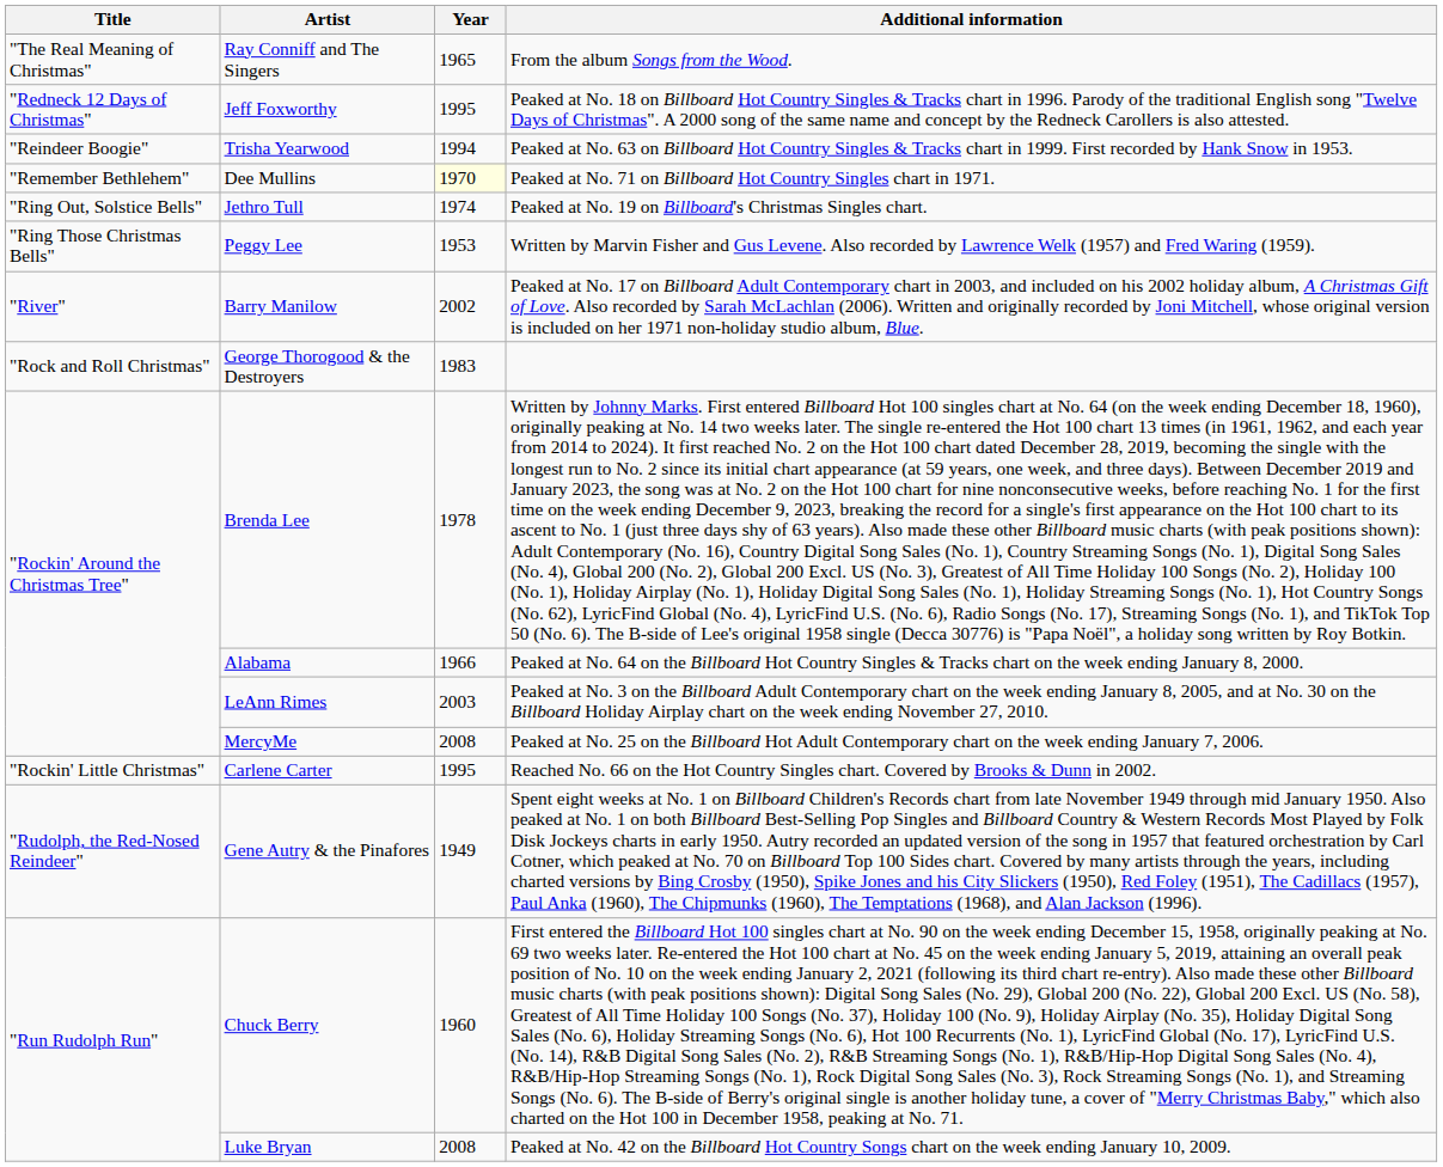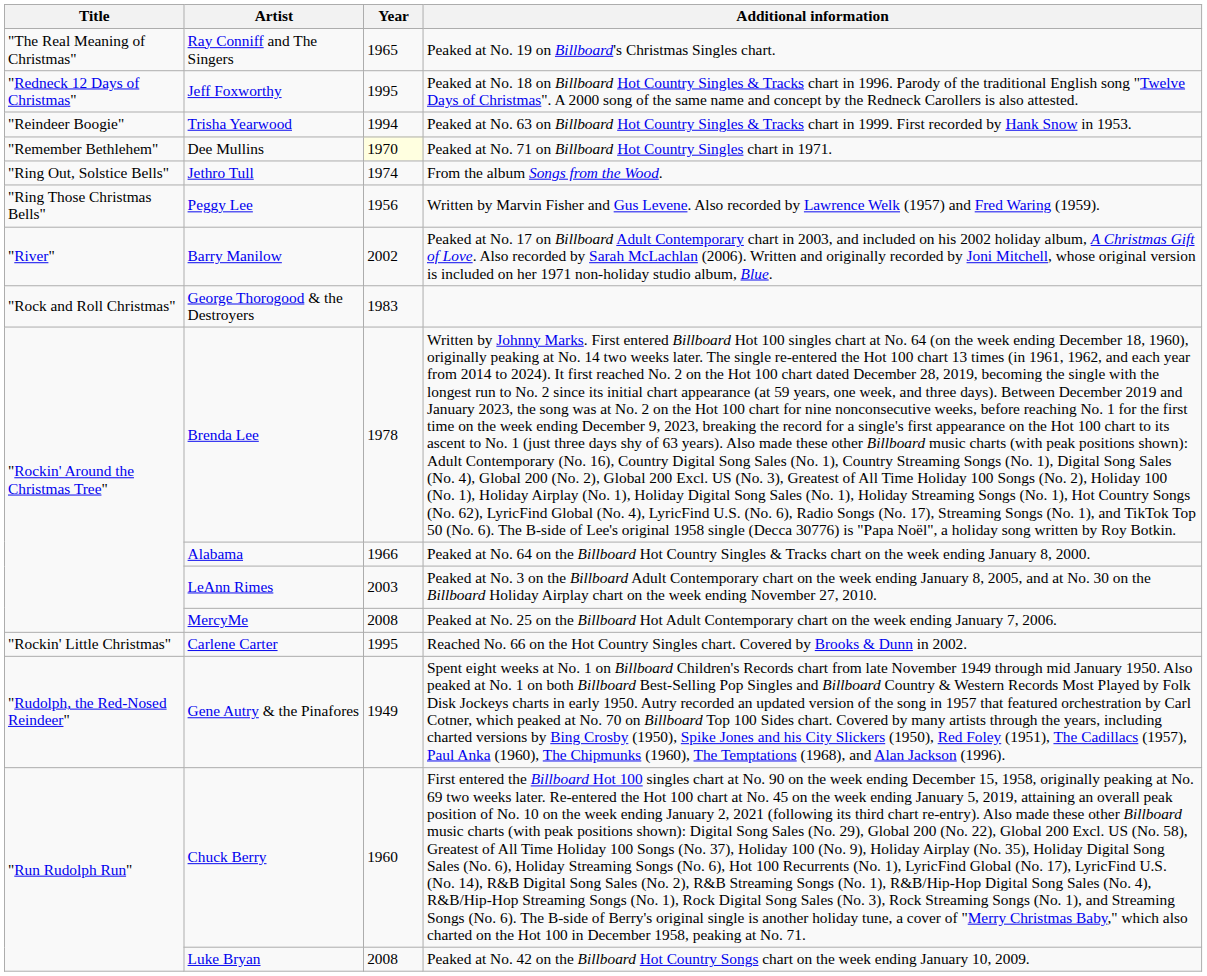 <table class="wikitable sortable" style="text-align: left;" width="auto">
 <tr>
 <th scope="col" style="width: 15%">Title</th>
 <th scope="col" style="width: 15%">Artist</th>
 <th scope="col" style="width: 5%">Year</th>
 <th class="unsortable" scope="col">Additional information</th>
 </tr>
 <tr>
 <td>"The Real Meaning of Christmas"</td>
 <td><a href='#'>Ray Conniff</a> and The Singers</td>
 <td>1965</td>
-<td>From the album <em><a href='#'>Songs from the Wood</a></em>.</td>
+<td>Peaked at No. 19 on <a href='#'><em>Billboard</em></a>'s Christmas Singles chart.</td>
 </tr>
 <tr>
 <td>"<a href='#'>Redneck 12 Days of Christmas</a>"</td>
 <td><a href='#'>Jeff Foxworthy</a></td>
 <td>1995</td>
 <td>Peaked at No. 18 on <em>Billboard</em> <a href='#'>Hot Country Singles & Tracks</a> chart in 1996. Parody of the traditional English song "<a href='#'>Twelve Days of Christmas</a>". A 2000 song of the same name and concept by the Redneck Carollers is also attested.</td>
 </tr>
 <tr>
 <td>"Reindeer Boogie"</td>
 <td><a href='#'>Trisha Yearwood</a></td>
 <td>1994</td>
 <td>Peaked at No. 63 on <em>Billboard</em> <a href='#'>Hot Country Singles & Tracks</a> chart in 1999. First recorded by <a href='#'>Hank Snow</a> in 1953.</td>
 </tr>
 <tr>
 <td>"Remember Bethlehem"</td>
 <td>Dee Mullins</td>
 <td style="background: lightyellow;">1970</td>
 <td>Peaked at No. 71 on <em>Billboard</em> <a href='#'>Hot Country Singles</a> chart in 1971.</td>
 </tr>
 <tr>
 <td>"Ring Out, Solstice Bells"</td>
 <td><a href='#'>Jethro Tull</a></td>
 <td>1974</td>
-<td>Peaked at No. 19 on <a href='#'><em>Billboard</em></a>'s Christmas Singles chart.</td>
+<td>From the album <em><a href='#'>Songs from the Wood</a></em>.</td>
 </tr>
 <tr>
 <td>"Ring Those Christmas Bells"</td>
 <td><a href='#'>Peggy Lee</a></td>
-<td>1953</td>
+<td>1956</td>
 <td>Written by Marvin Fisher and <a href='#'>Gus Levene</a>. Also recorded by <a href='#'>Lawrence Welk</a> (1957) and <a href='#'>Fred Waring</a> (1959).</td>
 </tr>
 <tr>
 <td>"<a href='#'>River</a>"</td>
 <td><a href='#'>Barry Manilow</a></td>
 <td>2002</td>
 <td>Peaked at No. 17 on <em>Billboard</em> <a href='#'>Adult Contemporary</a> chart in 2003, and included on his 2002 holiday album, <em><a href='#'>A Christmas Gift of Love</a></em>. Also recorded by <a href='#'>Sarah McLachlan</a> (2006). Written and originally recorded by <a href='#'>Joni Mitchell</a>, whose original version is included on her 1971 non-holiday studio album, <em><a href='#'>Blue</a></em>.</td>
 </tr>
 <tr>
 <td>"Rock and Roll Christmas"</td>
 <td><a href='#'>George Thorogood</a> & the Destroyers</td>
 <td>1983</td>
 <td></td>
 </tr>
 <tr>
 <td rowspan=4>"<a href='#'>Rockin' Around the Christmas Tree</a>"</td>
 <td><a href='#'>Brenda Lee</a></td>
 <td>1978</td>
 <td>Written by <a href='#'>Johnny Marks</a>. First entered <em>Billboard</em> Hot 100 singles chart at No. 64 (on the week ending December 18, 1960), originally peaking at No. 14 two weeks later. The single re-entered the Hot 100 chart 13 times (in 1961, 1962, and each year from 2014 to 2024). It first reached No. 2 on the Hot 100 chart dated December 28, 2019, becoming the single with the longest run to No. 2 since its initial chart appearance (at 59 years, one week, and three days). Between December 2019 and January 2023, the song was at No. 2 on the Hot 100 chart for nine nonconsecutive weeks, before reaching No. 1 for the first time on the week ending December 9, 2023, breaking the record for a single's first appearance on the Hot 100 chart to its ascent to No. 1 (just three days shy of 63 years). Also made these other <em>Billboard</em> music charts (with peak positions shown): Adult Contemporary (No. 16), Country Digital Song Sales (No. 1), Country Streaming Songs (No. 1), Digital Song Sales (No. 4), Global 200 (No. 2), Global 200 Excl. US (No. 3), Greatest of All Time Holiday 100 Songs (No. 2), Holiday 100 (No. 1), Holiday Airplay (No. 1), Holiday Digital Song Sales (No. 1), Holiday Streaming Songs (No. 1), Hot Country Songs (No. 62), LyricFind Global (No. 4), LyricFind U.S. (No. 6), Radio Songs (No. 17), Streaming Songs (No. 1), and TikTok Top 50 (No. 6). The B-side of Lee's original 1958 single (Decca 30776) is "Papa Noël", a holiday song written by Roy Botkin.</td>
 </tr>
 <tr>
 <td><a href='#'>Alabama</a></td>
 <td>1966</td>
 <td>Peaked at No. 64 on the <em>Billboard</em> Hot Country Singles & Tracks chart on the week ending January 8, 2000.</td>
 </tr>
 <tr>
 <td><a href='#'>LeAnn Rimes</a></td>
 <td>2003</td>
 <td>Peaked at No. 3 on the <em>Billboard</em> Adult Contemporary chart on the week ending January 8, 2005, and at No. 30 on the <em>Billboard</em> Holiday Airplay chart on the week ending November 27, 2010.</td>
 </tr>
 <tr>
 <td><a href='#'>MercyMe</a></td>
 <td>2008</td>
 <td>Peaked at No. 25 on the <em>Billboard</em> Hot Adult Contemporary chart on the week ending January 7, 2006.</td>
 </tr>
 <tr>
 <td>"Rockin' Little Christmas"</td>
 <td><a href='#'>Carlene Carter</a></td>
 <td>1995</td>
 <td>Reached No. 66 on the Hot Country Singles chart. Covered by <a href='#'>Brooks & Dunn</a> in 2002.</td>
 </tr>
 <tr>
 <td>"<a href='#'>Rudolph, the Red-Nosed Reindeer</a>"</td>
 <td><a href='#'>Gene Autry</a> & the Pinafores</td>
 <td>1949</td>
 <td>Spent eight weeks at No. 1 on <em>Billboard</em> Children's Records chart from late November 1949 through mid January 1950. Also peaked at No. 1 on both <em>Billboard</em> Best-Selling Pop Singles and <em>Billboard</em> Country & Western Records Most Played by Folk Disk Jockeys charts in early 1950. Autry recorded an updated version of the song in 1957 that featured orchestration by Carl Cotner, which peaked at No. 70 on <em>Billboard</em> Top 100 Sides chart. Covered by many artists through the years, including charted versions by <a href='#'>Bing Crosby</a> (1950), <a href='#'>Spike Jones and his City Slickers</a> (1950), <a href='#'>Red Foley</a> (1951), <a href='#'>The Cadillacs</a> (1957), <a href='#'>Paul Anka</a> (1960), <a href='#'>The Chipmunks</a> (1960), <a href='#'>The Temptations</a> (1968), and <a href='#'>Alan Jackson</a> (1996).</td>
 </tr>
 <tr>
 <td rowspan=2>"<a href='#'>Run Rudolph Run</a>"</td>
 <td><a href='#'>Chuck Berry</a></td>
 <td>1960</td>
 <td>First entered the <a href='#'><em>Billboard</em> Hot 100</a> singles chart at No. 90 on the week ending December 15, 1958, originally peaking at No. 69 two weeks later. Re-entered the Hot 100 chart at No. 45 on the week ending January 5, 2019, attaining an overall peak position of No. 10 on the week ending January 2, 2021 (following its third chart re-entry). Also made these other <em>Billboard</em> music charts (with peak positions shown): Digital Song Sales (No. 29), Global 200 (No. 22), Global 200 Excl. US (No. 58), Greatest of All Time Holiday 100 Songs (No. 37), Holiday 100 (No. 9), Holiday Airplay (No. 35), Holiday Digital Song Sales (No. 6), Holiday Streaming Songs (No. 6), Hot 100 Recurrents (No. 1), LyricFind Global (No. 17), LyricFind U.S. (No. 14), R&B Digital Song Sales (No. 2), R&B Streaming Songs (No. 1), R&B/Hip-Hop Digital Song Sales (No. 4), R&B/Hip-Hop Streaming Songs (No. 1), Rock Digital Song Sales (No. 3), Rock Streaming Songs (No. 1), and Streaming Songs (No. 6). The B-side of Berry's original single is another holiday tune, a cover of "<a href='#'>Merry Christmas Baby</a>," which also charted on the Hot 100 in December 1958, peaking at No. 71.</td>
 </tr>
 <tr>
 <td><a href='#'>Luke Bryan</a></td>
 <td>2008</td>
 <td>Peaked at No. 42 on the <em>Billboard</em> <a href='#'>Hot Country Songs</a> chart on the week ending January 10, 2009.</td>
 </tr>
 </table>
